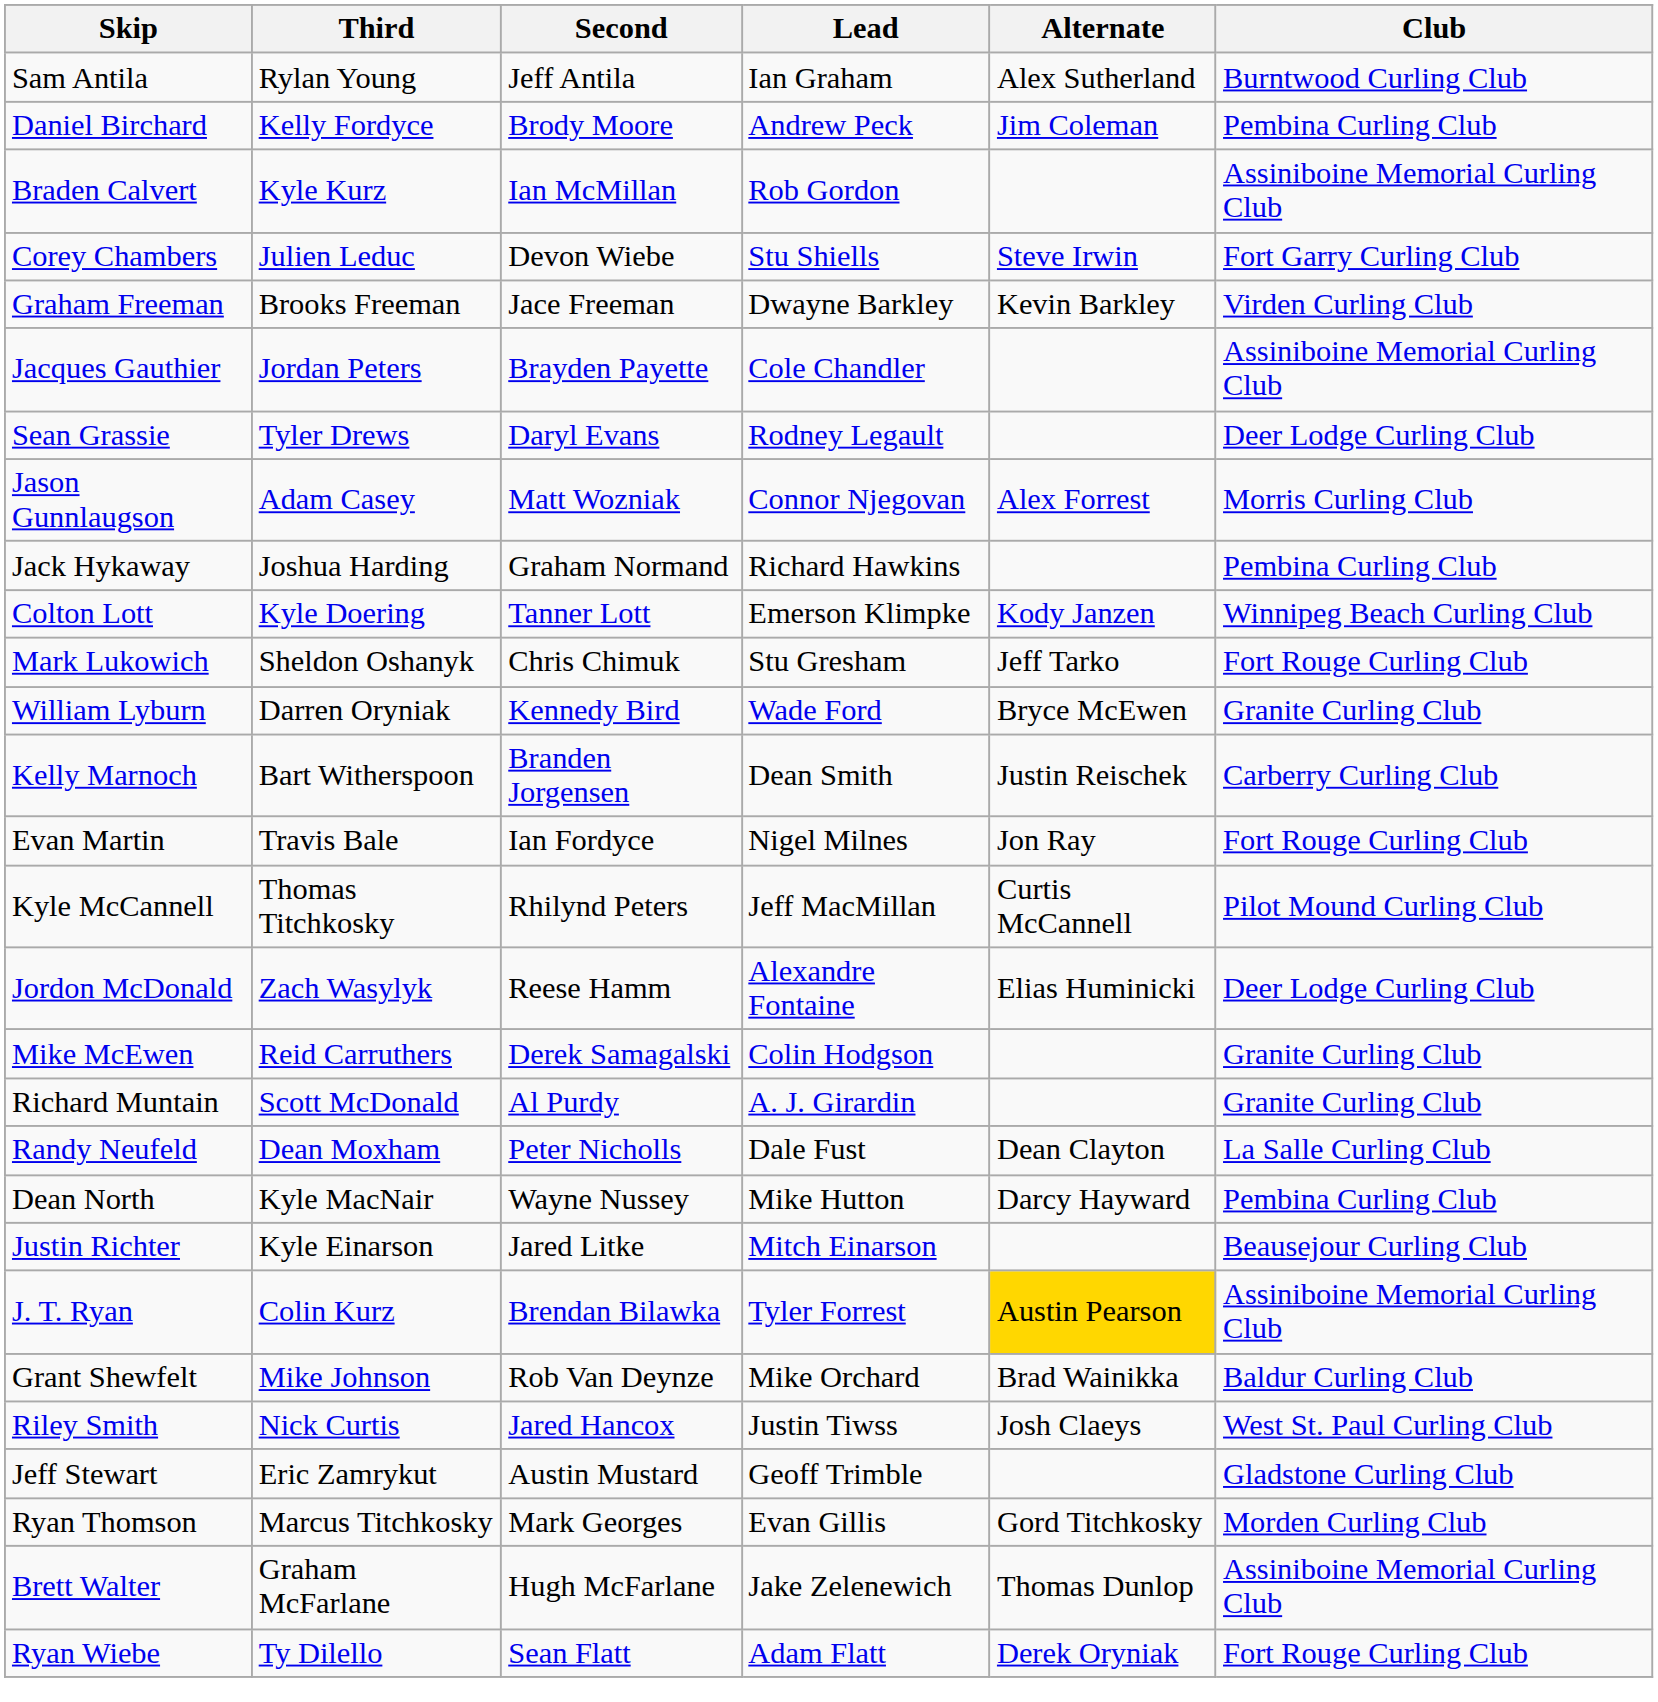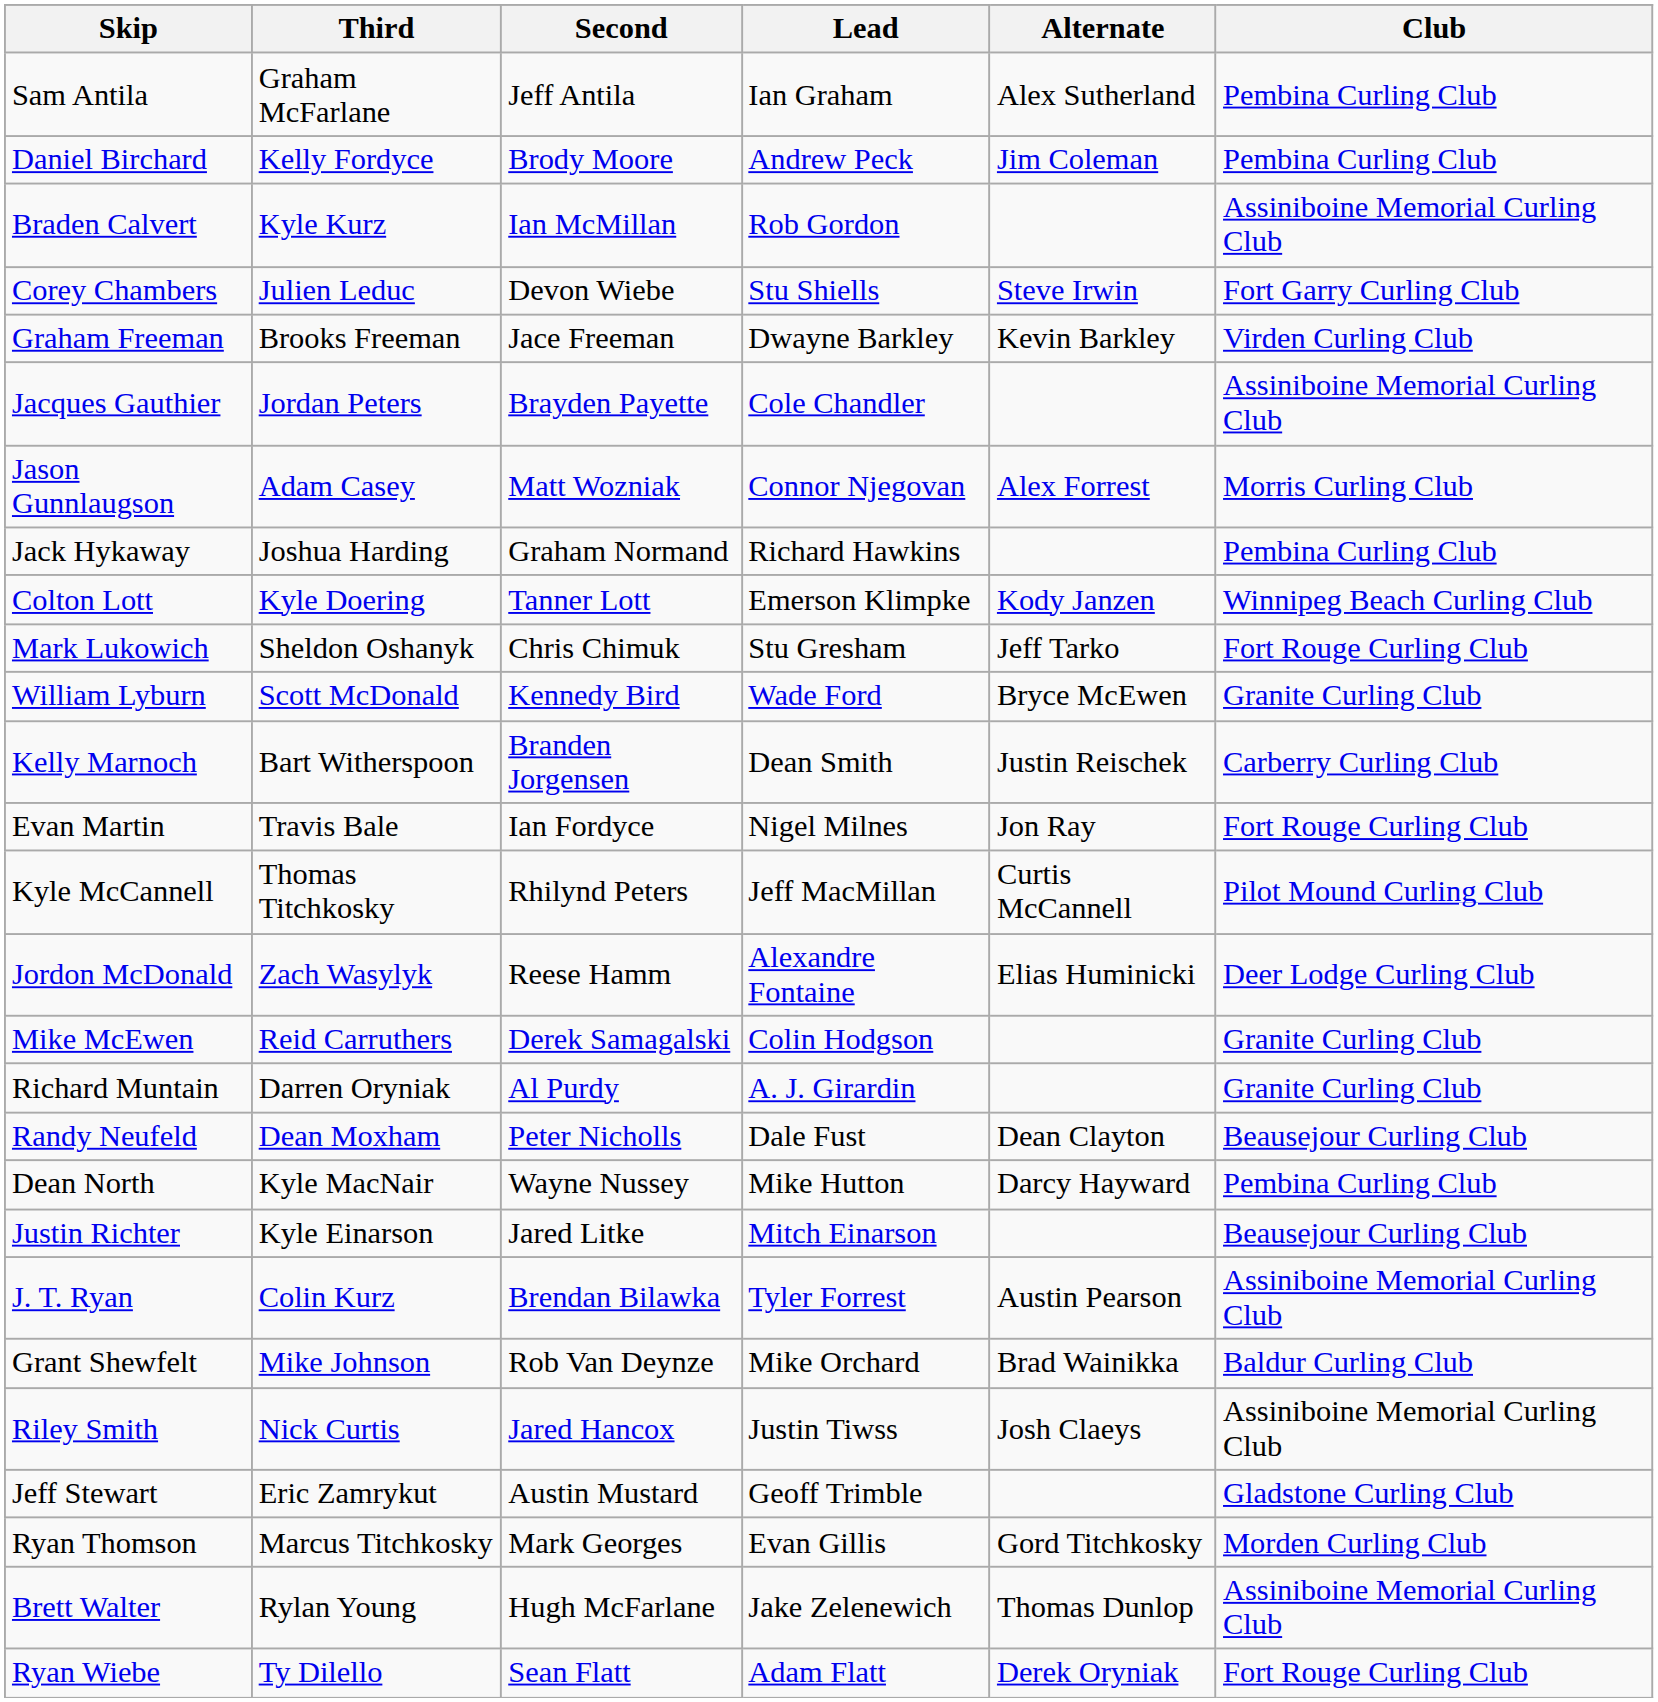 <table class="wikitable">
 <tr>
 <th scope="col">Skip</th>
 <th scope="col">Third</th>
 <th scope="col">Second</th>
 <th scope="col">Lead</th>
 <th scope="col">Alternate</th>
 <th scope="col">Club</th>
 </tr>
 <tr>
 <td>Sam Antila</td>
-<td>Rylan Young</td>
+<td>Graham McFarlane</td>
 <td>Jeff Antila</td>
 <td>Ian Graham</td>
 <td>Alex Sutherland</td>
-<td><a href='#'>Burntwood Curling Club</a></td>
+<td><a href='#'>Pembina Curling Club</a></td>
 </tr>
 <tr>
 <td><a href='#'>Daniel Birchard</a></td>
 <td><a href='#'>Kelly Fordyce</a></td>
 <td><a href='#'>Brody Moore</a></td>
 <td><a href='#'>Andrew Peck</a></td>
 <td><a href='#'>Jim Coleman</a></td>
 <td><a href='#'>Pembina Curling Club</a></td>
 </tr>
 <tr>
 <td><a href='#'>Braden Calvert</a></td>
 <td><a href='#'>Kyle Kurz</a></td>
 <td><a href='#'>Ian McMillan</a></td>
 <td><a href='#'>Rob Gordon</a></td>
 <td></td>
 <td><a href='#'>Assiniboine Memorial Curling Club</a></td>
 </tr>
 <tr>
 <td><a href='#'>Corey Chambers</a></td>
 <td><a href='#'>Julien Leduc</a></td>
 <td>Devon Wiebe</td>
 <td><a href='#'>Stu Shiells</a></td>
 <td><a href='#'>Steve Irwin</a></td>
 <td><a href='#'>Fort Garry Curling Club</a></td>
 </tr>
 <tr>
 <td><a href='#'>Graham Freeman</a></td>
 <td>Brooks Freeman</td>
 <td>Jace Freeman</td>
 <td>Dwayne Barkley</td>
 <td>Kevin Barkley</td>
 <td><a href='#'>Virden Curling Club</a></td>
 </tr>
 <tr>
 <td><a href='#'>Jacques Gauthier</a></td>
 <td><a href='#'>Jordan Peters</a></td>
 <td><a href='#'>Brayden Payette</a></td>
 <td><a href='#'>Cole Chandler</a></td>
 <td></td>
 <td><a href='#'>Assiniboine Memorial Curling Club</a></td>
 </tr>
 <tr>
-<td><a href='#'>Sean Grassie</a></td>
-<td><a href='#'>Tyler Drews</a></td>
-<td><a href='#'>Daryl Evans</a></td>
-<td><a href='#'>Rodney Legault</a></td>
-<td></td>
-<td><a href='#'>Deer Lodge Curling Club</a></td>
-</tr>
-<tr>
 <td><a href='#'>Jason Gunnlaugson</a></td>
 <td><a href='#'>Adam Casey</a></td>
 <td><a href='#'>Matt Wozniak</a></td>
 <td><a href='#'>Connor Njegovan</a></td>
 <td><a href='#'>Alex Forrest</a></td>
 <td><a href='#'>Morris Curling Club</a></td>
 </tr>
 <tr>
 <td>Jack Hykaway</td>
 <td>Joshua Harding</td>
 <td>Graham Normand</td>
 <td>Richard Hawkins</td>
 <td></td>
 <td><a href='#'>Pembina Curling Club</a></td>
 </tr>
 <tr>
 <td><a href='#'>Colton Lott</a></td>
 <td><a href='#'>Kyle Doering</a></td>
 <td><a href='#'>Tanner Lott</a></td>
 <td>Emerson Klimpke</td>
 <td><a href='#'>Kody Janzen</a></td>
 <td><a href='#'>Winnipeg Beach Curling Club</a></td>
 </tr>
 <tr>
 <td><a href='#'>Mark Lukowich</a></td>
 <td>Sheldon Oshanyk</td>
 <td>Chris Chimuk</td>
 <td>Stu Gresham</td>
 <td>Jeff Tarko</td>
 <td><a href='#'>Fort Rouge Curling Club</a></td>
 </tr>
 <tr>
 <td><a href='#'>William Lyburn</a></td>
-<td>Darren Oryniak</td>
+<td><a href='#'>Scott McDonald</a></td>
 <td><a href='#'>Kennedy Bird</a></td>
 <td><a href='#'>Wade Ford</a></td>
 <td>Bryce McEwen</td>
 <td><a href='#'>Granite Curling Club</a></td>
 </tr>
 <tr>
 <td><a href='#'>Kelly Marnoch</a></td>
 <td>Bart Witherspoon</td>
 <td><a href='#'>Branden Jorgensen</a></td>
 <td>Dean Smith</td>
 <td>Justin Reischek</td>
 <td><a href='#'>Carberry Curling Club</a></td>
 </tr>
 <tr>
 <td>Evan Martin</td>
 <td>Travis Bale</td>
 <td>Ian Fordyce</td>
 <td>Nigel Milnes</td>
 <td>Jon Ray</td>
 <td><a href='#'>Fort Rouge Curling Club</a></td>
 </tr>
 <tr>
 <td>Kyle McCannell</td>
 <td>Thomas Titchkosky</td>
 <td>Rhilynd Peters</td>
 <td>Jeff MacMillan</td>
 <td>Curtis McCannell</td>
 <td><a href='#'>Pilot Mound Curling Club</a></td>
 </tr>
 <tr>
 <td><a href='#'>Jordon McDonald</a></td>
 <td><a href='#'>Zach Wasylyk</a></td>
 <td>Reese Hamm</td>
 <td><a href='#'>Alexandre Fontaine</a></td>
 <td>Elias Huminicki</td>
 <td><a href='#'>Deer Lodge Curling Club</a></td>
 </tr>
 <tr>
 <td><a href='#'>Mike McEwen</a></td>
 <td><a href='#'>Reid Carruthers</a></td>
 <td><a href='#'>Derek Samagalski</a></td>
 <td><a href='#'>Colin Hodgson</a></td>
 <td></td>
 <td><a href='#'>Granite Curling Club</a></td>
 </tr>
 <tr>
 <td>Richard Muntain</td>
-<td><a href='#'>Scott McDonald</a></td>
+<td>Darren Oryniak</td>
 <td><a href='#'>Al Purdy</a></td>
 <td><a href='#'>A. J. Girardin</a></td>
 <td></td>
 <td><a href='#'>Granite Curling Club</a></td>
 </tr>
 <tr>
 <td><a href='#'>Randy Neufeld</a></td>
 <td><a href='#'>Dean Moxham</a></td>
 <td><a href='#'>Peter Nicholls</a></td>
 <td>Dale Fust</td>
 <td>Dean Clayton</td>
-<td><a href='#'>La Salle Curling Club</a></td>
+<td><a href='#'>Beausejour Curling Club</a></td>
 </tr>
 <tr>
 <td>Dean North</td>
 <td>Kyle MacNair</td>
 <td>Wayne Nussey</td>
 <td>Mike Hutton</td>
 <td>Darcy Hayward</td>
 <td><a href='#'>Pembina Curling Club</a></td>
 </tr>
 <tr>
 <td><a href='#'>Justin Richter</a></td>
 <td>Kyle Einarson</td>
 <td>Jared Litke</td>
 <td><a href='#'>Mitch Einarson</a></td>
 <td></td>
 <td><a href='#'>Beausejour Curling Club</a></td>
 </tr>
 <tr>
 <td><a href='#'>J. T. Ryan</a></td>
 <td><a href='#'>Colin Kurz</a></td>
 <td><a href='#'>Brendan Bilawka</a></td>
 <td><a href='#'>Tyler Forrest</a></td>
-<td style="background: gold;">Austin Pearson</td>
+<td>Austin Pearson</td>
 <td><a href='#'>Assiniboine Memorial Curling Club</a></td>
 </tr>
 <tr>
 <td>Grant Shewfelt</td>
 <td><a href='#'>Mike Johnson</a></td>
 <td>Rob Van Deynze</td>
 <td>Mike Orchard</td>
 <td>Brad Wainikka</td>
 <td><a href='#'>Baldur Curling Club</a></td>
 </tr>
 <tr>
 <td><a href='#'>Riley Smith</a></td>
 <td><a href='#'>Nick Curtis</a></td>
 <td><a href='#'>Jared Hancox</a></td>
 <td>Justin Tiwss</td>
 <td>Josh Claeys</td>
-<td><a href='#'>West St. Paul Curling Club</a></td>
+<td>Assiniboine Memorial Curling Club</td>
 </tr>
 <tr>
 <td>Jeff Stewart</td>
 <td>Eric Zamrykut</td>
 <td>Austin Mustard</td>
 <td>Geoff Trimble</td>
 <td></td>
 <td><a href='#'>Gladstone Curling Club</a></td>
 </tr>
 <tr>
 <td>Ryan Thomson</td>
 <td>Marcus Titchkosky</td>
 <td>Mark Georges</td>
 <td>Evan Gillis</td>
 <td>Gord Titchkosky</td>
 <td><a href='#'>Morden Curling Club</a></td>
 </tr>
 <tr>
 <td><a href='#'>Brett Walter</a></td>
-<td>Graham McFarlane</td>
+<td>Rylan Young</td>
 <td>Hugh McFarlane</td>
 <td>Jake Zelenewich</td>
 <td>Thomas Dunlop</td>
 <td><a href='#'>Assiniboine Memorial Curling Club</a></td>
 </tr>
 <tr>
 <td><a href='#'>Ryan Wiebe</a></td>
 <td><a href='#'>Ty Dilello</a></td>
 <td><a href='#'>Sean Flatt</a></td>
 <td><a href='#'>Adam Flatt</a></td>
 <td><a href='#'>Derek Oryniak</a></td>
 <td><a href='#'>Fort Rouge Curling Club</a></td>
 </tr>
 </table>
